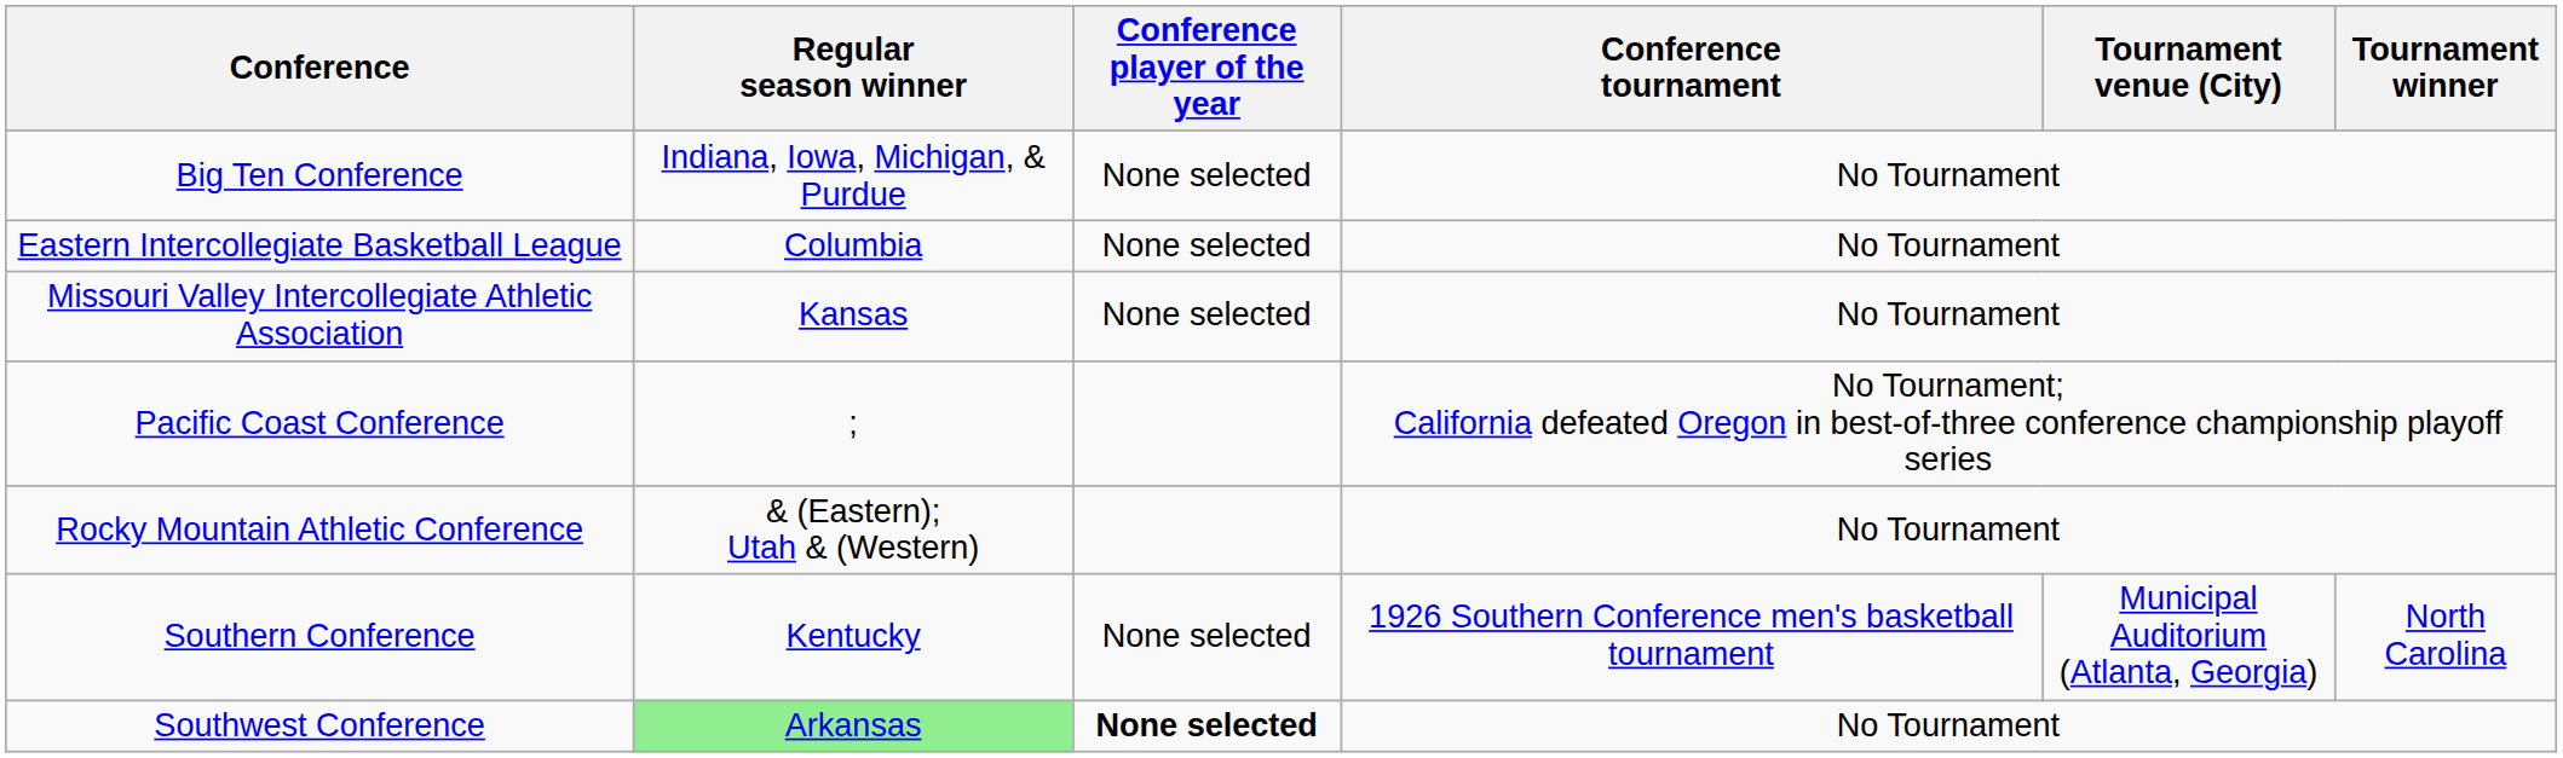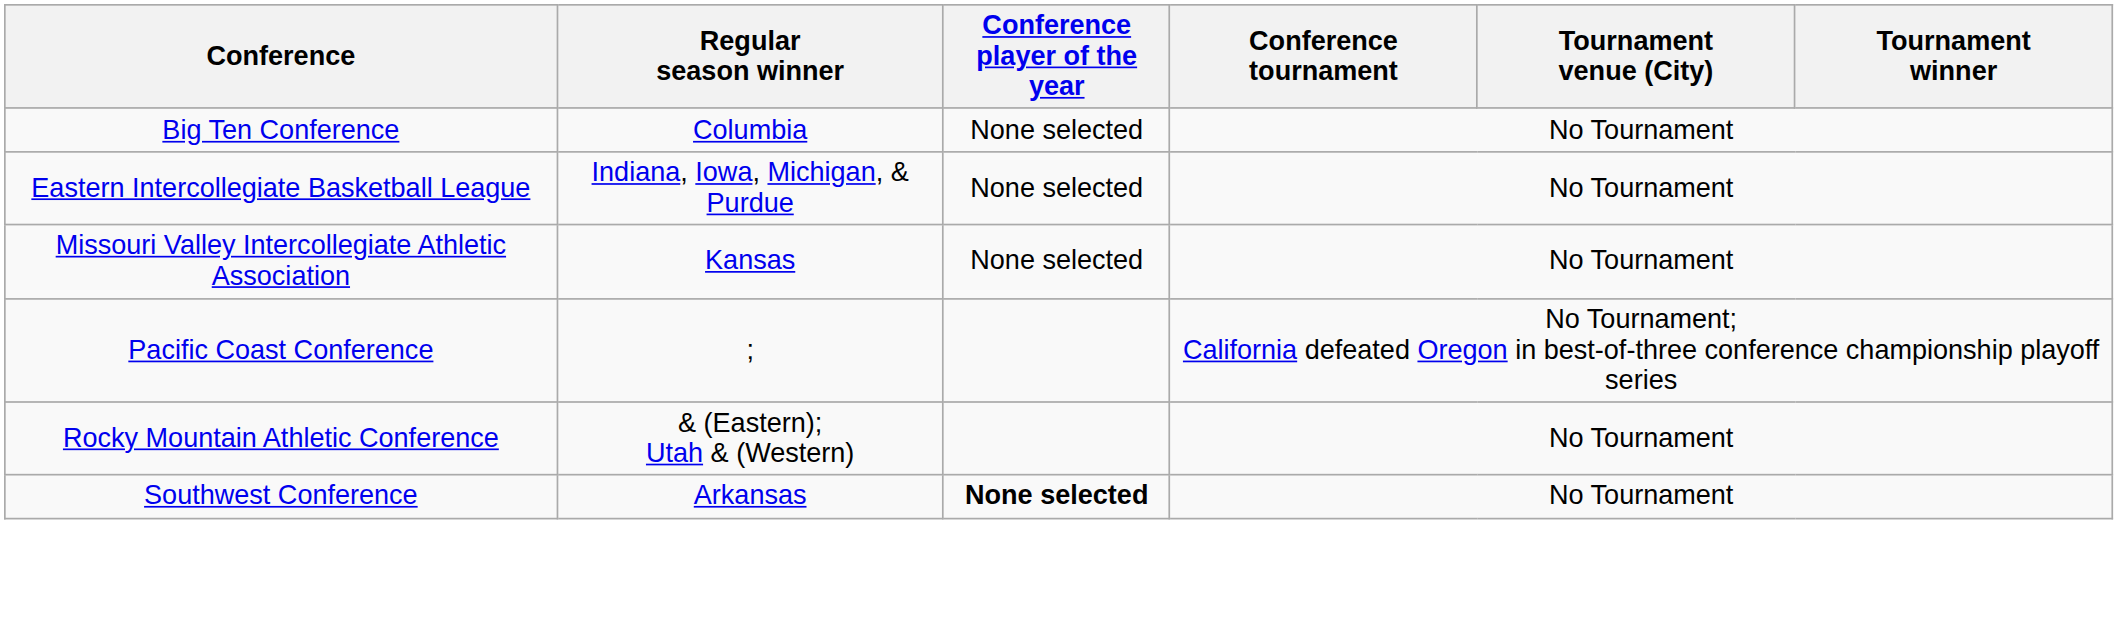 <table class="wikitable" style="text-align:center;">
 <tr>
 <th>Conference</th>
 <th>Regular <br> season winner</th>
 <th><a href='#'>Conference <br> player of the year</a></th>
 <th>Conference <br> tournament</th>
 <th>Tournament <br> venue (City)</th>
 <th>Tournament <br> winner</th>
 </tr>
 <tr>
 <td><a href='#'>Big Ten Conference</a></td>
-<td><a href='#'>Indiana</a>, <a href='#'>Iowa</a>, <a href='#'>Michigan</a>, & <a href='#'>Purdue</a></td>
+<td><a href='#'>Columbia</a></td>
 <td>None selected</td>
 <td colspan=3>No Tournament</td>
 </tr>
 <tr>
 <td><a href='#'>Eastern Intercollegiate Basketball League</a></td>
-<td><a href='#'>Columbia</a></td>
+<td><a href='#'>Indiana</a>, <a href='#'>Iowa</a>, <a href='#'>Michigan</a>, & <a href='#'>Purdue</a></td>
 <td>None selected</td>
 <td colspan=3>No Tournament</td>
 </tr>
 <tr>
 <td><a href='#'>Missouri Valley Intercollegiate Athletic Association</a></td>
 <td><a href='#'>Kansas</a></td>
 <td>None selected</td>
 <td colspan=3>No Tournament</td>
 </tr>
 <tr>
 <td><a href='#'>Pacific Coast Conference</a></td>
 <td>;<br></td>
 <td></td>
 <td colspan=3>No Tournament;<br><a href='#'>California</a> defeated <a href='#'>Oregon</a> in best-of-three conference championship playoff series</td>
 </tr>
 <tr>
 <td><a href='#'>Rocky Mountain Athletic Conference</a></td>
 <td> &  (Eastern);<br><a href='#'>Utah</a> &  (Western)</td>
 <td></td>
 <td colspan=3>No Tournament</td>
 </tr>
 <tr>
-<td><a href='#'>Southern Conference</a></td>
-<td><a href='#'>Kentucky</a></td>
-<td>None selected</td>
-<td><a href='#'>1926 Southern Conference men's basketball tournament</a></td>
-<td><a href='#'>Municipal Auditorium</a><br>(<a href='#'>Atlanta</a>, <a href='#'>Georgia</a>)</td>
-<td><a href='#'>North Carolina</a></td>
-</tr>
-<tr>
 <td><a href='#'>Southwest Conference</a></td>
-<td style="background: lightgreen;"><a href='#'>Arkansas</a></td>
+<td><a href='#'>Arkansas</a></td>
 <td><strong>None selected</strong></td>
 <td colspan=3>No Tournament</td>
 </tr>
 </table>
